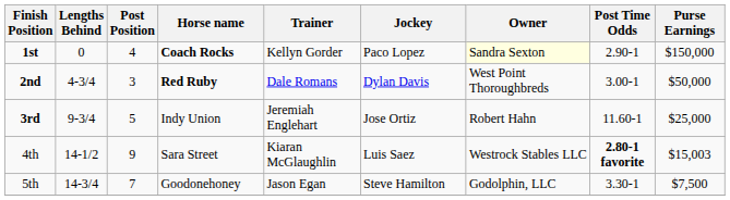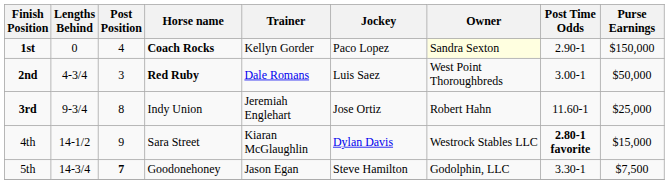 <table class="wikitable sortable" | border="2" cellpadding="1" style="border-collapse: collapse; font-size:90%">
 <tr>
 <th width="45px">Finish <br> Position</th>
 <th width="45px">Lengths <br> Behind</th>
 <th width="40px">Post <br> Position</th>
 <th width="110px">Horse name</th>
 <th width="100px">Trainer</th>
 <th width="110px">Jockey</th>
 <th width="130px">Owner</th>
 <th width="65px">Post Time <br> Odds</th>
 <th width="70px">Purse <br> Earnings</th>
 </tr>
 <tr>
 <td align=center><strong>1<span>st</span></strong></td>
 <td align=center>0</td>
 <td align=center>4</td>
 <td><strong>Coach Rocks</strong></td>
 <td>Kellyn Gorder</td>
 <td>Paco Lopez</td>
 <td style="background: lightyellow;">Sandra Sexton</td>
 <td align=center>2.90-1</td>
 <td align=center>$150,000</td>
 </tr>
 <tr>
 <td align=center><strong>2<span>nd</span></strong></td>
 <td align=center>4-<span>3/4</span></td>
 <td align=center>3</td>
 <td><strong>Red Ruby</strong></td>
 <td><a href='#'>Dale Romans</a></td>
-<td><a href='#'>Dylan Davis</a></td>
+<td>Luis Saez</td>
 <td>West Point Thoroughbreds</td>
 <td align=center>3.00-1</td>
 <td align=center>$50,000</td>
 </tr>
 <tr>
 <td align=center><strong>3<span>rd</span></strong></td>
 <td align=center>9-<span>3/4</span></td>
-<td align=center>5</td>
+<td align=center>8</td>
 <td>Indy Union</td>
 <td>Jeremiah Englehart</td>
 <td>Jose Ortiz</td>
 <td>Robert Hahn</td>
 <td align=center>11.60-1</td>
 <td align=center>$25,000</td>
 </tr>
 <tr>
 <td align=center>4<span>th</span></td>
 <td align=center>14-<span>1/2</span></td>
 <td align=center>9</td>
 <td>Sara Street</td>
 <td>Kiaran McGlaughlin</td>
-<td>Luis Saez</td>
+<td><a href='#'>Dylan Davis</a></td>
 <td>Westrock Stables LLC</td>
 <td align=center><strong>2.80-1 <br> <span>favorite</span></strong></td>
-<td align=center>$15,003</td>
+<td align=center>$15,000</td>
 </tr>
 <tr>
 <td align=center>5<span>th</span></td>
 <td align=center>14-<span>3/4</span></td>
-<td align=center>7</td>
+<td align=center><strong>7</strong></td>
 <td>Goodonehoney</td>
 <td>Jason Egan</td>
 <td>Steve Hamilton</td>
 <td>Godolphin, LLC</td>
 <td align=center>3.30-1</td>
 <td align=center>$7,500</td>
 </tr>
 <tr>
 </tr>
 </table>
